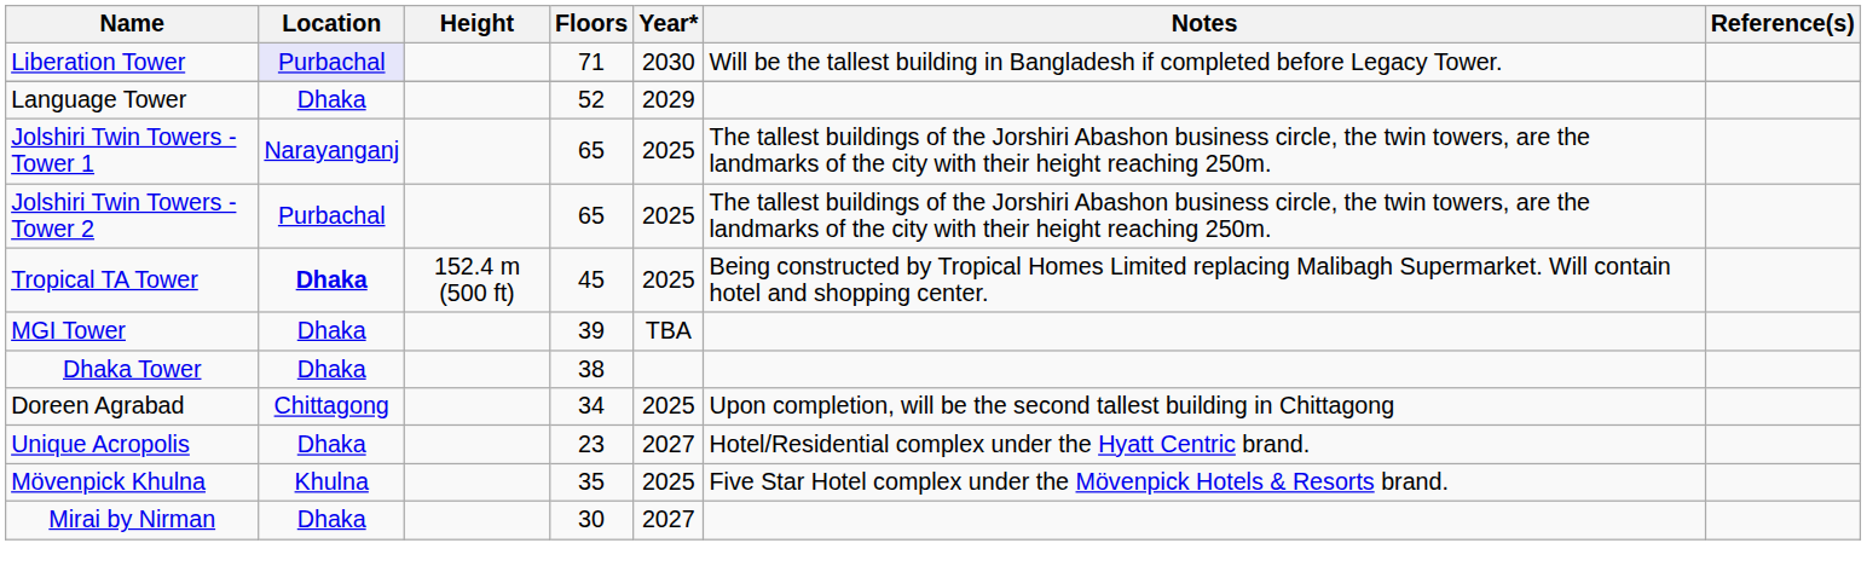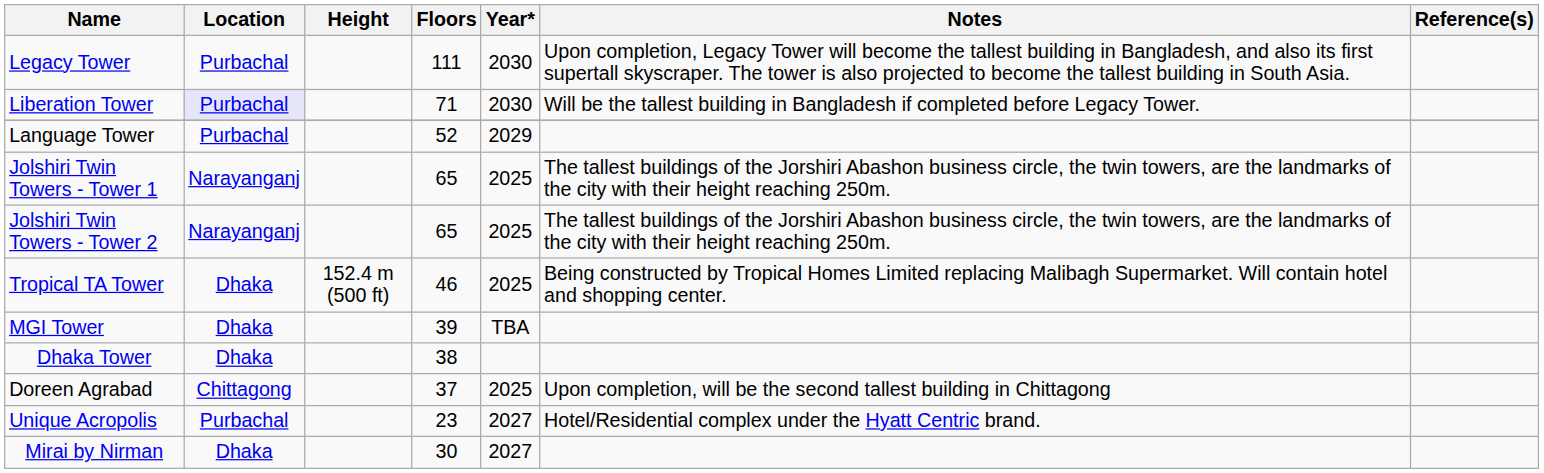 <table class="wikitable sortable mw-datatable static-row-numbers" style="text-align:center">
 <tr>
 <th>Name</th>
 <th>Location</th>
 <th>Height<br></th>
 <th>Floors</th>
 <th>Year*<br></th>
 <th class="unsortable">Notes</th>
 <th>Reference(s)</th>
+</tr>
+<tr>
+<td align=left><a href='#'>Legacy Tower</a></td>
+<td><a href='#'>Purbachal</a></td>
+<td></td>
+<td>111</td>
+<td>2030</td>
+<td align=left>Upon completion, Legacy Tower will become the tallest building in Bangladesh, and also its first supertall skyscraper. The tower is also projected to become the tallest building in South Asia.</td>
+<td></td>
 </tr>
 <tr>
 <td align=left><a href='#'>Liberation Tower</a></td>
 <td style="background: lavender;"><a href='#'>Purbachal</a></td>
 <td></td>
 <td>71</td>
 <td>2030</td>
 <td align=left>Will be the tallest building in Bangladesh if completed before Legacy Tower.</td>
 <td></td>
 </tr>
 <tr>
 </tr>
 <tr>
 <td align=left>Language Tower</td>
-<td><a href='#'>Dhaka</a></td>
+<td><a href='#'>Purbachal</a></td>
 <td></td>
 <td>52</td>
 <td>2029</td>
 <td align=left></td>
 <td></td>
 </tr>
 <tr>
 <td align=left><a href='#'>Jolshiri Twin Towers - Tower 1</a></td>
 <td><a href='#'>Narayanganj</a></td>
 <td></td>
 <td>65</td>
 <td>2025</td>
 <td align=left>The tallest buildings of the Jorshiri Abashon business circle, the twin towers, are the landmarks of the city with their height reaching 250m.</td>
 <td></td>
 </tr>
 <tr>
 <td align=left><a href='#'>Jolshiri Twin Towers - Tower 2</a></td>
-<td><a href='#'>Purbachal</a></td>
+<td><a href='#'>Narayanganj</a></td>
 <td></td>
 <td>65</td>
 <td>2025</td>
 <td align=left>The tallest buildings of the Jorshiri Abashon business circle, the twin towers, are the landmarks of the city with their height reaching 250m.</td>
 <td></td>
 </tr>
 <tr>
 <td align=left><a href='#'>Tropical TA Tower</a></td>
-<td><strong><a href='#'>Dhaka</a></strong></td>
+<td><a href='#'>Dhaka</a></td>
 <td>152.4 m (500 ft)</td>
-<td>45</td>
+<td>46</td>
 <td>2025</td>
 <td align=left>Being constructed by Tropical Homes Limited replacing Malibagh Supermarket. Will contain hotel and shopping center.</td>
 <td></td>
 </tr>
 <tr>
 <td align=left><a href='#'>MGI Tower</a></td>
 <td><a href='#'>Dhaka</a></td>
 <td></td>
 <td>39</td>
 <td>TBA</td>
 <td align=left></td>
 <td></td>
 </tr>
 <tr>
 <td><a href='#'>Dhaka Tower</a></td>
 <td><a href='#'>Dhaka</a></td>
 <td></td>
 <td>38</td>
 <td></td>
 <td></td>
 <td></td>
 </tr>
 <tr>
 <td align=left>Doreen Agrabad</td>
 <td><a href='#'>Chittagong</a></td>
 <td></td>
-<td>34</td>
+<td>37</td>
 <td>2025</td>
 <td align=left>Upon completion, will be the second tallest building in Chittagong</td>
 <td></td>
 </tr>
 <tr>
 <td align=left><a href='#'>Unique Acropolis</a></td>
-<td><a href='#'>Dhaka</a></td>
+<td><a href='#'>Purbachal</a></td>
 <td></td>
 <td>23</td>
 <td>2027</td>
 <td align=left>Hotel/Residential complex under the <a href='#'>Hyatt Centric</a> brand.</td>
-</tr>
-<tr>
-<td align=left><a href='#'>Mövenpick Khulna</a></td>
-<td><a href='#'>Khulna</a></td>
-<td></td>
-<td>35</td>
-<td>2025</td>
-<td align=left>Five Star Hotel complex under the <a href='#'>Mövenpick Hotels & Resorts</a> brand.</td>
-<td></td>
 </tr>
 <tr>
 <td><a href='#'>Mirai by Nirman</a></td>
 <td><a href='#'>Dhaka</a></td>
 <td></td>
 <td>30</td>
 <td>2027</td>
 <td></td>
 <td></td>
 </tr>
 </table>
